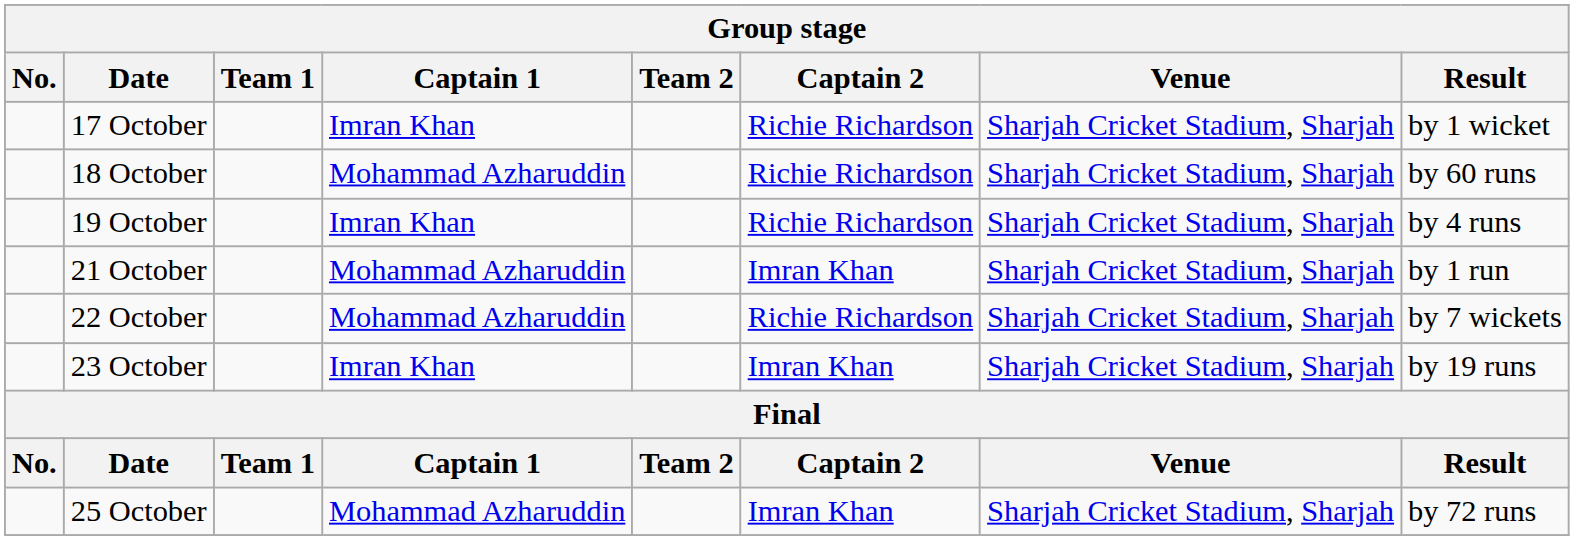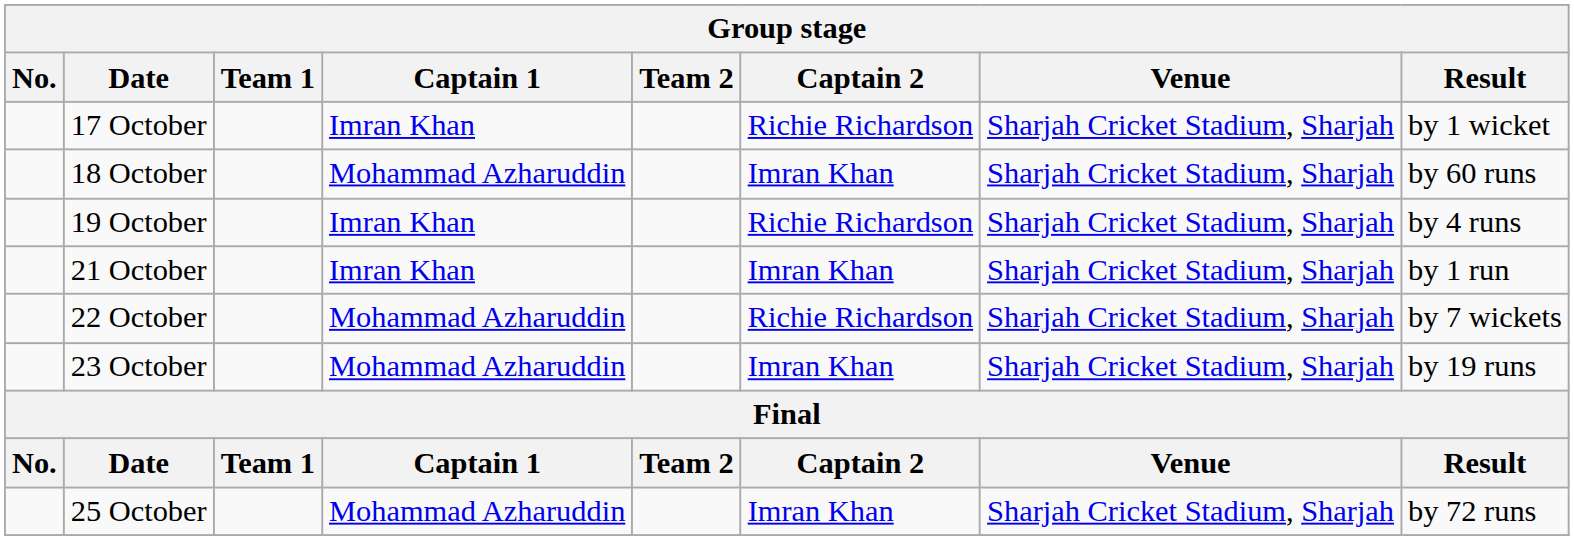 <table class="wikitable">
 <tr>
 <th colspan="9">Group stage</th>
 </tr>
 <tr>
 <th>No.</th>
 <th>Date</th>
 <th>Team 1</th>
 <th>Captain 1</th>
 <th>Team 2</th>
 <th>Captain 2</th>
 <th>Venue</th>
 <th>Result</th>
 </tr>
 <tr>
 <td></td>
 <td>17 October</td>
 <td></td>
 <td><a href='#'>Imran Khan</a></td>
 <td></td>
 <td><a href='#'>Richie Richardson</a></td>
 <td><a href='#'>Sharjah Cricket Stadium</a>, <a href='#'>Sharjah</a></td>
 <td> by 1 wicket</td>
 </tr>
 <tr>
 <td></td>
 <td>18 October</td>
 <td></td>
 <td><a href='#'>Mohammad Azharuddin</a></td>
 <td></td>
-<td><a href='#'>Richie Richardson</a></td>
+<td><a href='#'>Imran Khan</a></td>
 <td><a href='#'>Sharjah Cricket Stadium</a>, <a href='#'>Sharjah</a></td>
 <td> by 60 runs</td>
 </tr>
 <tr>
 <td></td>
 <td>19 October</td>
 <td></td>
 <td><a href='#'>Imran Khan</a></td>
 <td></td>
 <td><a href='#'>Richie Richardson</a></td>
 <td><a href='#'>Sharjah Cricket Stadium</a>, <a href='#'>Sharjah</a></td>
 <td> by 4 runs</td>
 </tr>
 <tr>
 <td></td>
 <td>21 October</td>
 <td></td>
-<td><a href='#'>Mohammad Azharuddin</a></td>
+<td><a href='#'>Imran Khan</a></td>
 <td></td>
 <td><a href='#'>Imran Khan</a></td>
 <td><a href='#'>Sharjah Cricket Stadium</a>, <a href='#'>Sharjah</a></td>
 <td> by 1 run</td>
 </tr>
 <tr>
 <td></td>
 <td>22 October</td>
 <td></td>
 <td><a href='#'>Mohammad Azharuddin</a></td>
 <td></td>
 <td><a href='#'>Richie Richardson</a></td>
 <td><a href='#'>Sharjah Cricket Stadium</a>, <a href='#'>Sharjah</a></td>
 <td> by 7 wickets</td>
 </tr>
 <tr>
 <td></td>
 <td>23 October</td>
 <td></td>
-<td><a href='#'>Imran Khan</a></td>
+<td><a href='#'>Mohammad Azharuddin</a></td>
 <td></td>
 <td><a href='#'>Imran Khan</a></td>
 <td><a href='#'>Sharjah Cricket Stadium</a>, <a href='#'>Sharjah</a></td>
 <td> by 19 runs</td>
 </tr>
 <tr>
 <th colspan="9">Final</th>
 </tr>
 <tr>
 <th>No.</th>
 <th>Date</th>
 <th>Team 1</th>
 <th>Captain 1</th>
 <th>Team 2</th>
 <th>Captain 2</th>
 <th>Venue</th>
 <th>Result</th>
 </tr>
 <tr>
 <td></td>
 <td>25 October</td>
 <td></td>
 <td><a href='#'>Mohammad Azharuddin</a></td>
 <td></td>
 <td><a href='#'>Imran Khan</a></td>
 <td><a href='#'>Sharjah Cricket Stadium</a>, <a href='#'>Sharjah</a></td>
 <td> by 72 runs</td>
 </tr>
 </table>
